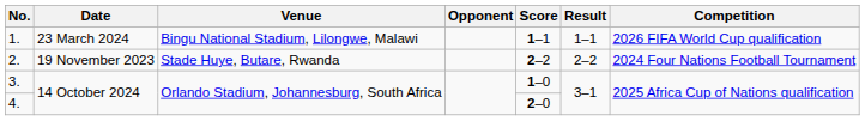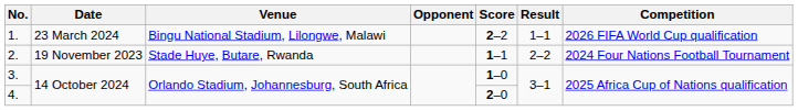 <table class="wikitable">
 <tr>
 <th>No.</th>
 <th>Date</th>
 <th>Venue</th>
 <th>Opponent</th>
 <th>Score</th>
 <th>Result</th>
 <th>Competition</th>
 </tr>
 <tr>
 <td>1.</td>
 <td>23 March 2024</td>
 <td><a href='#'>Bingu National Stadium</a>, <a href='#'>Lilongwe</a>, Malawi</td>
 <td></td>
-<td align=center><strong>1</strong>–1</td>
+<td align=center><strong>2</strong>–2</td>
 <td align=center>1–1</td>
 <td><a href='#'>2026 FIFA World Cup qualification</a></td>
 </tr>
 <tr>
 <td>2.</td>
 <td>19 November 2023</td>
 <td><a href='#'>Stade Huye</a>, <a href='#'>Butare</a>, Rwanda</td>
 <td></td>
-<td align=center><strong>2</strong>–2</td>
+<td align=center><strong>1</strong>–1</td>
 <td align=center>2–2 </td>
 <td><a href='#'>2024 Four Nations Football Tournament</a></td>
 </tr>
 <tr>
 <td>3.</td>
 <td rowspan="2">14 October 2024</td>
 <td rowspan="2"><a href='#'>Orlando Stadium</a>, <a href='#'>Johannesburg</a>, South Africa</td>
 <td rowspan="2"></td>
 <td align=center><strong>1</strong>–0</td>
 <td align=center rowspan="2">3–1</td>
 <td rowspan="2"><a href='#'>2025 Africa Cup of Nations qualification</a></td>
 </tr>
 <tr>
 <td>4.</td>
 <td align=center><strong>2</strong>–0</td>
 </tr>
 </table>
